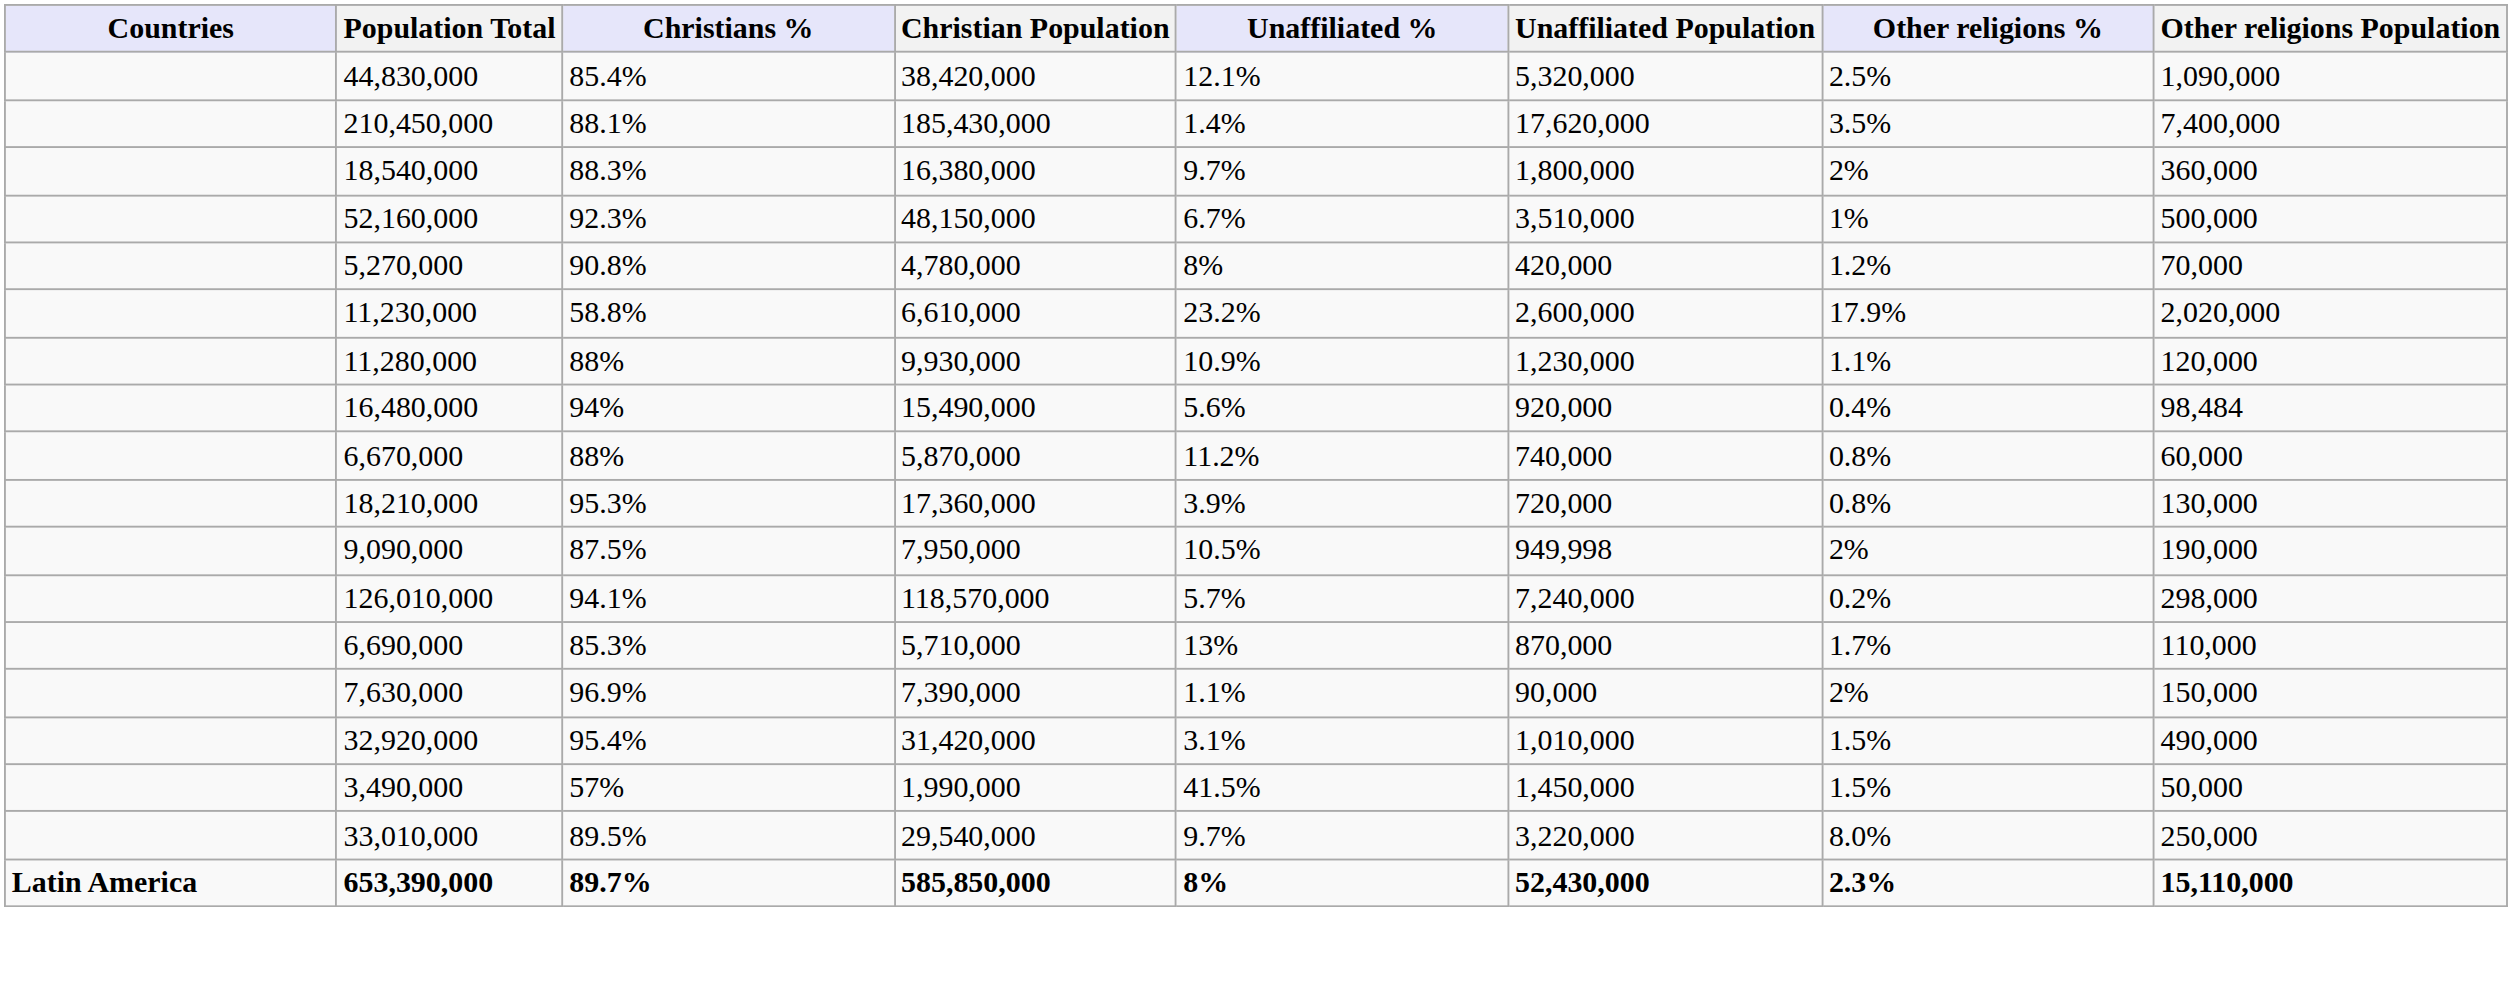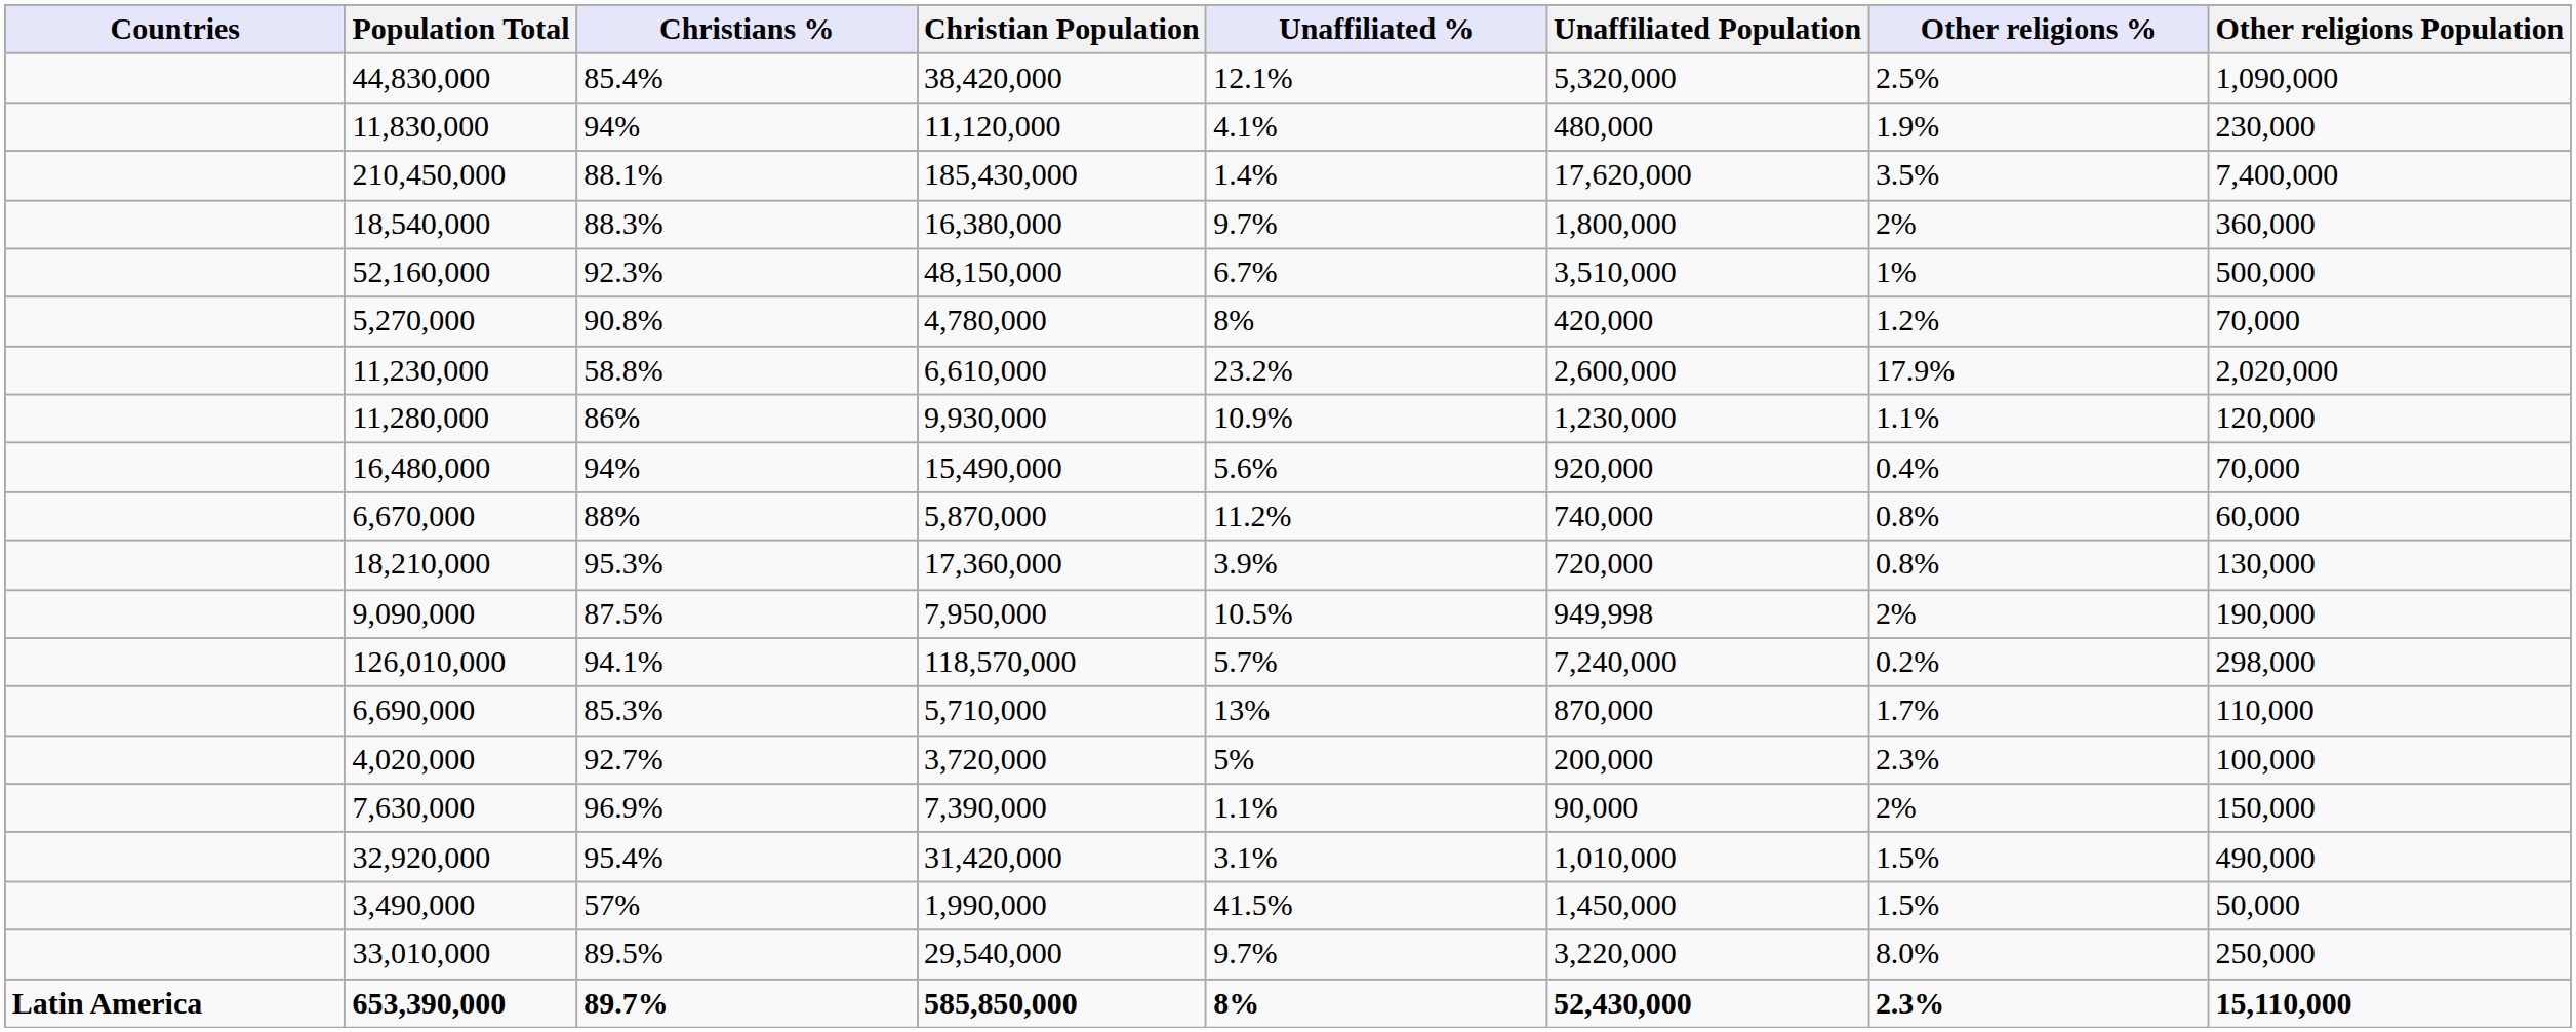 <table class="wikitable sortable">
 <tr>
 <th width="170 px" style="background:Lavender; color:Black">Countries</th>
 <th>Population Total</th>
 <th width="170 px" style="background:Lavender; color:Black">Christians %</th>
 <th>Christian Population</th>
 <th width="170 px" style="background:Lavender; color:Black">Unaffiliated %</th>
 <th>Unaffiliated Population</th>
 <th width="170 px" style="background:Lavender; color:Black">Other religions %</th>
 <th>Other religions Population</th>
 </tr>
 <tr>
 <td></td>
 <td>44,830,000</td>
 <td>85.4%</td>
 <td>38,420,000</td>
 <td>12.1%</td>
 <td>5,320,000</td>
 <td>2.5%</td>
 <td>1,090,000</td>
+</tr>
+<tr>
+<td></td>
+<td>11,830,000</td>
+<td>94%</td>
+<td>11,120,000</td>
+<td>4.1%</td>
+<td>480,000</td>
+<td>1.9%</td>
+<td>230,000</td>
 </tr>
 <tr>
 <td></td>
 <td>210,450,000</td>
 <td>88.1%</td>
 <td>185,430,000</td>
 <td>1.4%</td>
 <td>17,620,000</td>
 <td>3.5%</td>
 <td>7,400,000</td>
 </tr>
 <tr>
 <td></td>
 <td>18,540,000</td>
 <td>88.3%</td>
 <td>16,380,000</td>
 <td>9.7%</td>
 <td>1,800,000</td>
 <td>2%</td>
 <td>360,000</td>
 </tr>
 <tr>
 <td></td>
 <td>52,160,000</td>
 <td>92.3%</td>
 <td>48,150,000</td>
 <td>6.7%</td>
 <td>3,510,000</td>
 <td>1%</td>
 <td>500,000</td>
 </tr>
 <tr>
 <td></td>
 <td>5,270,000</td>
 <td>90.8%</td>
 <td>4,780,000</td>
 <td>8%</td>
 <td>420,000</td>
 <td>1.2%</td>
 <td>70,000</td>
 </tr>
 <tr>
 <td></td>
 <td>11,230,000</td>
 <td>58.8%</td>
 <td>6,610,000</td>
 <td>23.2%</td>
 <td>2,600,000</td>
 <td>17.9%</td>
 <td>2,020,000</td>
 </tr>
 <tr>
 <td></td>
 <td>11,280,000</td>
-<td>88%</td>
+<td>86%</td>
 <td>9,930,000</td>
 <td>10.9%</td>
 <td>1,230,000</td>
 <td>1.1%</td>
 <td>120,000</td>
 </tr>
 <tr>
 <td></td>
 <td>16,480,000</td>
 <td>94%</td>
 <td>15,490,000</td>
 <td>5.6%</td>
 <td>920,000</td>
 <td>0.4%</td>
-<td>98,484</td>
+<td>70,000</td>
 </tr>
 <tr>
 <td></td>
 <td>6,670,000</td>
 <td>88%</td>
 <td>5,870,000</td>
 <td>11.2%</td>
 <td>740,000</td>
 <td>0.8%</td>
 <td>60,000</td>
 </tr>
 <tr>
 <td></td>
 <td>18,210,000</td>
 <td>95.3%</td>
 <td>17,360,000</td>
 <td>3.9%</td>
 <td>720,000</td>
 <td>0.8%</td>
 <td>130,000</td>
 </tr>
 <tr>
 <td></td>
 <td>9,090,000</td>
 <td>87.5%</td>
 <td>7,950,000</td>
 <td>10.5%</td>
 <td>949,998</td>
 <td>2%</td>
 <td>190,000</td>
 </tr>
 <tr>
 <td></td>
 <td>126,010,000</td>
 <td>94.1%</td>
 <td>118,570,000</td>
 <td>5.7%</td>
 <td>7,240,000</td>
 <td>0.2%</td>
 <td>298,000</td>
 </tr>
 <tr>
 <td></td>
 <td>6,690,000</td>
 <td>85.3%</td>
 <td>5,710,000</td>
 <td>13%</td>
 <td>870,000</td>
 <td>1.7%</td>
 <td>110,000</td>
 </tr>
 <tr>
 <td></td>
+<td>4,020,000</td>
+<td>92.7%</td>
+<td>3,720,000</td>
+<td>5%</td>
+<td>200,000</td>
+<td>2.3%</td>
+<td>100,000</td>
+</tr>
+<tr>
+<td></td>
 <td>7,630,000</td>
 <td>96.9%</td>
 <td>7,390,000</td>
 <td>1.1%</td>
 <td>90,000</td>
 <td>2%</td>
 <td>150,000</td>
 </tr>
 <tr>
 <td></td>
 <td>32,920,000</td>
 <td>95.4%</td>
 <td>31,420,000</td>
 <td>3.1%</td>
 <td>1,010,000</td>
 <td>1.5%</td>
 <td>490,000</td>
 </tr>
 <tr>
 <td></td>
 <td>3,490,000</td>
 <td>57%</td>
 <td>1,990,000</td>
 <td>41.5%</td>
 <td>1,450,000</td>
 <td>1.5%</td>
 <td>50,000</td>
 </tr>
 <tr>
 <td></td>
 <td>33,010,000</td>
 <td>89.5%</td>
 <td>29,540,000</td>
 <td>9.7%</td>
 <td>3,220,000</td>
 <td>8.0%</td>
 <td>250,000</td>
 </tr>
 <tr>
 <td><strong>Latin America</strong></td>
 <td><strong>653,390,000</strong></td>
 <td><strong>89.7%</strong></td>
 <td><strong>585,850,000</strong></td>
 <td><strong>8%</strong></td>
 <td><strong>52,430,000</strong></td>
 <td><strong>2.3%</strong></td>
 <td><strong>15,110,000</strong></td>
 </tr>
 </table>
